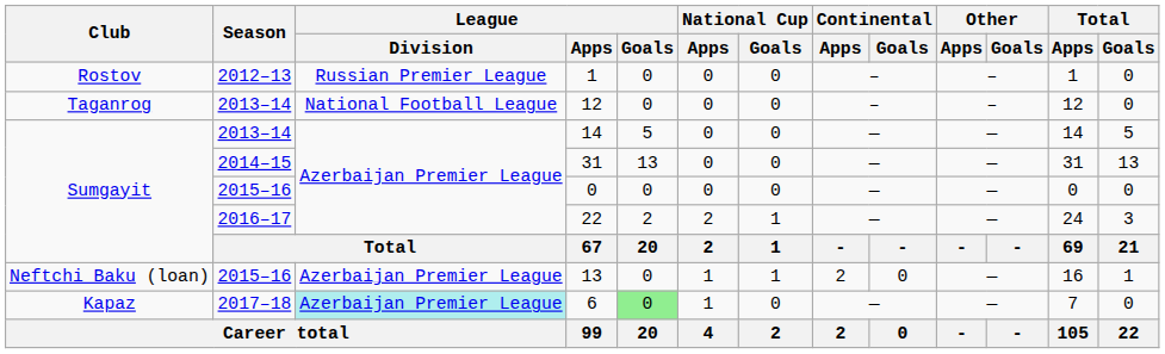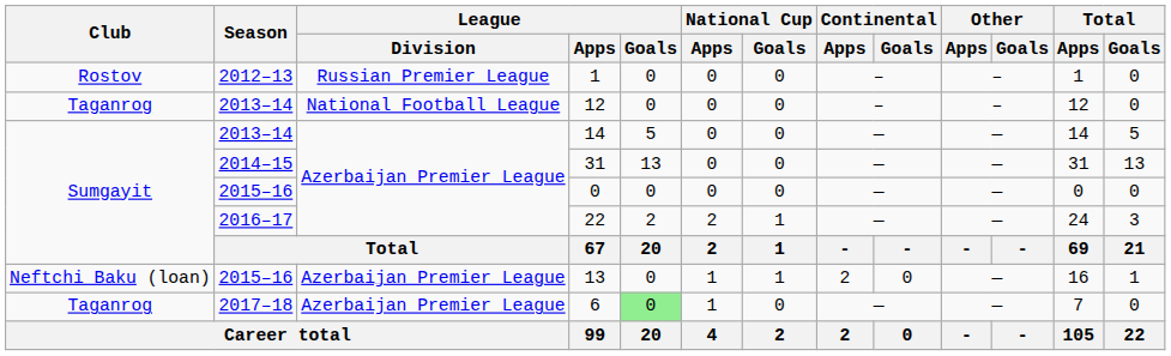 <table class="wikitable" style="text-align: center;">
 <tr>
 <th rowspan="2">Club</th>
 <th rowspan="2">Season</th>
 <th colspan="3">League</th>
 <th colspan="2">National Cup</th>
 <th colspan="2">Continental</th>
 <th colspan="2">Other</th>
 <th colspan="2">Total</th>
 </tr>
 <tr>
 <th>Division</th>
 <th>Apps</th>
 <th>Goals</th>
 <th>Apps</th>
 <th>Goals</th>
 <th>Apps</th>
 <th>Goals</th>
 <th>Apps</th>
 <th>Goals</th>
 <th>Apps</th>
 <th>Goals</th>
 </tr>
 <tr>
 <td valign="center"><a href='#'>Rostov</a></td>
 <td><a href='#'>2012–13</a></td>
 <td><a href='#'>Russian Premier League</a></td>
 <td>1</td>
 <td>0</td>
 <td>0</td>
 <td>0</td>
 <td colspan="2">–</td>
 <td colspan="2">–</td>
 <td>1</td>
 <td>0</td>
 </tr>
 <tr>
 <td valign="center"><a href='#'>Taganrog</a></td>
 <td><a href='#'>2013–14</a></td>
 <td><a href='#'>National Football League</a></td>
 <td>12</td>
 <td>0</td>
 <td>0</td>
 <td>0</td>
 <td colspan="2">–</td>
 <td colspan="2">–</td>
 <td>12</td>
 <td>0</td>
 </tr>
 <tr>
 <td rowspan="5" valign="center"><a href='#'>Sumgayit</a></td>
 <td><a href='#'>2013–14</a></td>
 <td rowspan="4" valign="center"><a href='#'>Azerbaijan Premier League</a></td>
 <td>14</td>
 <td>5</td>
 <td>0</td>
 <td>0</td>
 <td colspan="2">—</td>
 <td colspan="2">—</td>
 <td>14</td>
 <td>5</td>
 </tr>
 <tr>
 <td><a href='#'>2014–15</a></td>
 <td>31</td>
 <td>13</td>
 <td>0</td>
 <td>0</td>
 <td colspan="2">—</td>
 <td colspan="2">—</td>
 <td>31</td>
 <td>13</td>
 </tr>
 <tr>
 <td><a href='#'>2015–16</a></td>
 <td>0</td>
 <td>0</td>
 <td>0</td>
 <td>0</td>
 <td colspan="2">—</td>
 <td colspan="2">—</td>
 <td>0</td>
 <td>0</td>
 </tr>
 <tr>
 <td><a href='#'>2016–17</a></td>
 <td>22</td>
 <td>2</td>
 <td>2</td>
 <td>1</td>
 <td colspan="2">—</td>
 <td colspan="2">—</td>
 <td>24</td>
 <td>3</td>
 </tr>
 <tr>
 <th colspan="2">Total</th>
 <th>67</th>
 <th>20</th>
 <th>2</th>
 <th>1</th>
 <th>-</th>
 <th>-</th>
 <th>-</th>
 <th>-</th>
 <th>69</th>
 <th>21</th>
 </tr>
 <tr>
 <td><a href='#'>Neftchi Baku</a> (loan)</td>
 <td><a href='#'>2015–16</a></td>
 <td><a href='#'>Azerbaijan Premier League</a></td>
 <td>13</td>
 <td>0</td>
 <td>1</td>
 <td>1</td>
 <td>2</td>
 <td>0</td>
 <td colspan="2">—</td>
 <td>16</td>
 <td>1</td>
 </tr>
 <tr>
-<td><a href='#'>Kapaz</a></td>
+<td valign="center"><a href='#'>Taganrog</a></td>
 <td><a href='#'>2017–18</a></td>
-<td style="background: paleturquoise;"><a href='#'>Azerbaijan Premier League</a></td>
+<td><a href='#'>Azerbaijan Premier League</a></td>
 <td>6</td>
 <td style="background: lightgreen;">0</td>
 <td>1</td>
 <td>0</td>
 <td colspan="2">—</td>
 <td colspan="2">—</td>
 <td>7</td>
 <td>0</td>
 </tr>
 <tr>
 <th colspan="3">Career total</th>
 <th>99</th>
 <th>20</th>
 <th>4</th>
 <th>2</th>
 <th>2</th>
 <th>0</th>
 <th>-</th>
 <th>-</th>
 <th>105</th>
 <th>22</th>
 </tr>
 </table>
